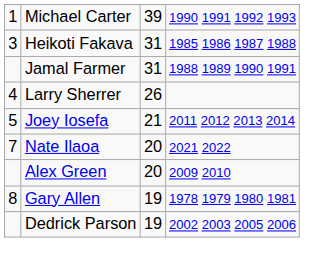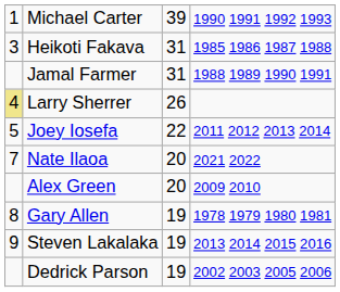 <table class="wikitable">
 <tr>
 </tr>
 <tr>
 <td>1</td>
 <td>Michael Carter</td>
 <td>39</td>
 <td style="font-size:80%;"><a href='#'>1990</a> <a href='#'>1991</a> <a href='#'>1992</a> <a href='#'>1993</a></td>
 </tr>
 <tr>
 <td>3</td>
 <td>Heikoti Fakava</td>
 <td>31</td>
 <td style="font-size:80%;"><a href='#'>1985</a> <a href='#'>1986</a> <a href='#'>1987</a> <a href='#'>1988</a></td>
 </tr>
 <tr>
 <td></td>
 <td>Jamal Farmer</td>
 <td>31</td>
 <td style="font-size:80%;"><a href='#'>1988</a> <a href='#'>1989</a> <a href='#'>1990</a> <a href='#'>1991</a></td>
 </tr>
 <tr>
-<td>4</td>
+<td style="background: khaki;">4</td>
 <td>Larry Sherrer</td>
 <td>26</td>
 <td style="font-size:80%;">  </td>
 </tr>
 <tr>
 <td>5</td>
 <td><a href='#'>Joey Iosefa</a></td>
-<td>21</td>
+<td>22</td>
 <td style="font-size:80%;"><a href='#'>2011</a> <a href='#'>2012</a> <a href='#'>2013</a> <a href='#'>2014</a></td>
 </tr>
 <tr>
 <td>7</td>
 <td><a href='#'>Nate Ilaoa</a></td>
 <td>20</td>
 <td style="font-size:80%;"><a href='#'>2021</a> <a href='#'>2022</a></td>
 </tr>
 <tr>
 <td></td>
 <td><a href='#'>Alex Green</a></td>
 <td>20</td>
 <td style="font-size:80%;"><a href='#'>2009</a> <a href='#'>2010</a></td>
 </tr>
 <tr>
 <td>8</td>
 <td><a href='#'>Gary Allen</a></td>
 <td>19</td>
 <td style="font-size:80%;"><a href='#'>1978</a> <a href='#'>1979</a> <a href='#'>1980</a> <a href='#'>1981</a></td>
 </tr>
 <tr>
+<td>9</td>
+<td>Steven Lakalaka</td>
+<td>19</td>
+<td style="font-size:80%;"><a href='#'>2013</a> <a href='#'>2014</a> <a href='#'>2015</a> <a href='#'>2016</a></td>
+</tr>
+<tr>
 <td></td>
 <td>Dedrick Parson</td>
 <td>19</td>
 <td style="font-size:80%;"><a href='#'>2002</a> <a href='#'>2003</a> <a href='#'>2005</a> <a href='#'>2006</a></td>
 </tr>
 </table>
